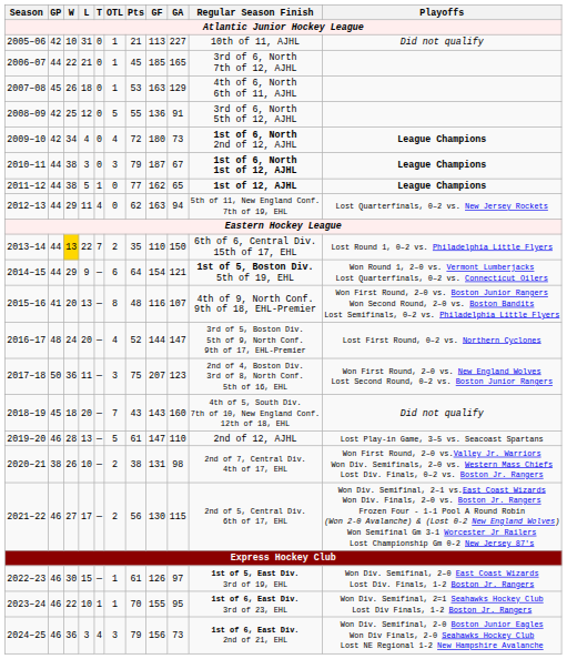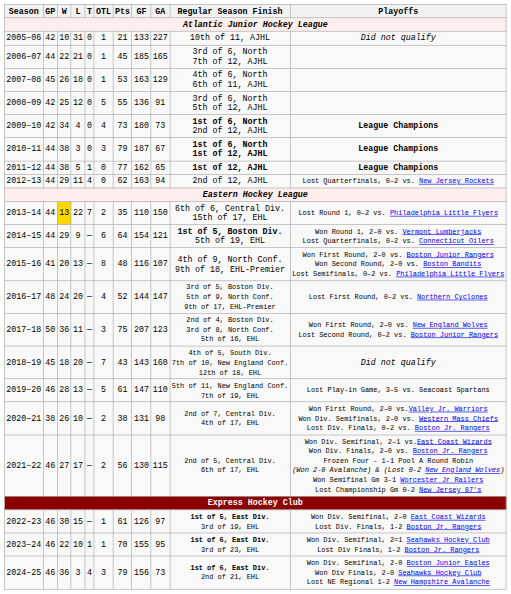 <table class="wikitable" style="text-align:center">
 <tr>
 <th>Season</th>
 <th>GP</th>
 <th>W</th>
 <th>L</th>
 <th>T</th>
 <th>OTL</th>
 <th>Pts</th>
 <th>GF</th>
 <th>GA</th>
 <th>Regular Season Finish</th>
 <th>Playoffs</th>
 </tr>
 <tr align="center" bgcolor="#ffeeee">
 <td colspan="11"><strong><em>Atlantic Junior Hockey League</em></strong></td>
 </tr>
 <tr>
 <td>2005–06</td>
 <td>42</td>
 <td>10</td>
 <td>31</td>
 <td>0</td>
 <td>1</td>
 <td>21</td>
-<td>113</td>
+<td>133</td>
 <td>227</td>
 <td>10th of 11, AJHL</td>
 <td><em>Did not qualify</em></td>
 </tr>
 <tr>
 <td>2006–07</td>
 <td>44</td>
 <td>22</td>
 <td>21</td>
 <td>0</td>
 <td>1</td>
 <td>45</td>
 <td>185</td>
 <td>165</td>
 <td>3rd of 6, North<br>7th of 12, AJHL</td>
 <td></td>
 </tr>
 <tr>
 <td>2007–08</td>
 <td>45</td>
 <td>26</td>
 <td>18</td>
 <td>0</td>
 <td>1</td>
 <td>53</td>
 <td>163</td>
 <td>129</td>
 <td>4th of 6, North<br>6th of 11, AJHL</td>
 <td></td>
 </tr>
 <tr>
 <td>2008–09</td>
 <td>42</td>
 <td>25</td>
 <td>12</td>
 <td>0</td>
 <td>5</td>
 <td>55</td>
 <td>136</td>
 <td>91</td>
 <td>3rd of 6, North<br>5th of 12, AJHL</td>
 <td></td>
 </tr>
 <tr>
 <td>2009–10</td>
 <td>42</td>
 <td>34</td>
 <td>4</td>
 <td>0</td>
 <td>4</td>
-<td>72</td>
+<td>73</td>
 <td>180</td>
 <td>73</td>
 <td><strong>1st of 6, North</strong><br>2nd of 12, AJHL</td>
 <td><strong>League Champions</strong></td>
 </tr>
 <tr>
 <td>2010–11</td>
 <td>44</td>
 <td>38</td>
 <td>3</td>
 <td>0</td>
 <td>3</td>
 <td>79</td>
 <td>187</td>
 <td>67</td>
 <td><strong>1st of 6, North<br>1st of 12, AJHL</strong></td>
 <td><strong>League Champions</strong></td>
 </tr>
 <tr>
 <td>2011–12</td>
 <td>44</td>
 <td>38</td>
 <td>5</td>
 <td>1</td>
 <td>0</td>
 <td>77</td>
 <td>162</td>
 <td>65</td>
 <td><strong>1st of 12, AJHL</strong></td>
 <td><strong>League Champions</strong></td>
 </tr>
 <tr>
 <td>2012–13</td>
 <td>44</td>
 <td>29</td>
 <td>11</td>
 <td>4</td>
 <td>0</td>
 <td>62</td>
 <td>163</td>
 <td>94</td>
-<td><small>5th of 11, New England Conf.<br>7th of 19, EHL</small></td>
+<td>2nd of 12, AJHL</td>
 <td><small>Lost Quarterfinals, 0–2 vs. <a href='#'>New Jersey Rockets</a></small></td>
 </tr>
 <tr align="center" bgcolor="#ffeeee">
 <td colspan="11"><strong><em>Eastern Hockey League</em></strong></td>
 </tr>
 <tr>
 <td>2013–14</td>
 <td>44</td>
 <td style="background: gold;">13</td>
 <td>22</td>
 <td>7</td>
 <td>2</td>
 <td>35</td>
 <td>110</td>
 <td>150</td>
 <td>6th of 6, Central Div.<br>15th of 17, EHL</td>
 <td><small>Lost Round 1, 0–2 vs. <a href='#'>Philadelphia Little Flyers</a></small></td>
 </tr>
 <tr>
 <td>2014–15</td>
 <td>44</td>
 <td>29</td>
 <td>9</td>
 <td>—</td>
 <td>6</td>
 <td>64</td>
 <td>154</td>
 <td>121</td>
 <td><strong>1st of 5, Boston Div.</strong><br>5th of 19, EHL</td>
 <td><small>Won Round 1, 2–0 vs. <a href='#'>Vermont Lumberjacks</a><br>Lost Quarterfinals, 0–2 vs. <a href='#'>Connecticut Oilers</a></small></td>
 </tr>
 <tr>
 <td>2015–16</td>
 <td>41</td>
 <td>20</td>
 <td>13</td>
 <td>—</td>
 <td>8</td>
 <td>48</td>
 <td>116</td>
 <td>107</td>
 <td>4th of 9, North Conf.<br>9th of 18, EHL-Premier</td>
 <td><small>Won First Round, 2–0 vs. <a href='#'>Boston Junior Rangers</a><br>Won Second Round, 2–0 vs. <a href='#'>Boston Bandits</a><br>Lost Semifinals, 0–2 vs. <a href='#'>Philadelphia Little Flyers</a></small></td>
 </tr>
 <tr>
 <td>2016–17</td>
 <td>48</td>
 <td>24</td>
 <td>20</td>
 <td>—</td>
 <td>4</td>
 <td>52</td>
 <td>144</td>
 <td>147</td>
 <td><small>3rd of 5, Boston Div.<br>5th of 9, North Conf.<br>9th of 17, EHL-Premier</small></td>
 <td><small>Lost First Round, 0–2 vs. <a href='#'>Northern Cyclones</a></small></td>
 </tr>
 <tr>
 <td>2017–18</td>
 <td>50</td>
 <td>36</td>
 <td>11</td>
 <td>—</td>
 <td>3</td>
 <td>75</td>
 <td>207</td>
 <td>123</td>
 <td><small>2nd of 4, Boston Div.<br>3rd of 8, North Conf.<br>5th of 16, EHL</small></td>
 <td><small>Won First Round, 2–0 vs. <a href='#'>New England Wolves</a><br>Lost Second Round, 0–2 vs. <a href='#'>Boston Junior Rangers</a></small></td>
 </tr>
 <tr>
 <td>2018–19</td>
 <td>45</td>
 <td>18</td>
 <td>20</td>
 <td>—</td>
 <td>7</td>
 <td>43</td>
 <td>143</td>
 <td>160</td>
 <td><small>4th of 5, South Div.<br>7th of 10, New England Conf.<br>12th of 18, EHL</small></td>
 <td><em>Did not qualify</em></td>
 </tr>
 <tr>
 <td>2019–20</td>
 <td>46</td>
 <td>28</td>
 <td>13</td>
 <td>—</td>
 <td>5</td>
 <td>61</td>
 <td>147</td>
 <td>110</td>
-<td>2nd of 12, AJHL</td>
+<td><small>5th of 11, New England Conf.<br>7th of 19, EHL</small></td>
 <td><small>Lost Play-in Game, 3–5 vs. Seacoast Spartans</small></td>
 </tr>
 <tr>
 <td>2020–21</td>
 <td>38</td>
 <td>26</td>
 <td>10</td>
 <td>—</td>
 <td>2</td>
 <td>38</td>
 <td>131</td>
 <td>98</td>
 <td><small>2nd of 7, Central Div.<br>4th of 17, EHL</small></td>
 <td><small>Won First Round, 2–0 vs.<a href='#'>Valley Jr. Warriors</a><br>Won Div. Semifinals, 2–0 vs. <a href='#'>Western Mass Chiefs</a><br>Lost Div. Finals, 0–2 vs. <a href='#'>Boston Jr. Rangers</a></small></td>
 </tr>
 <tr>
 <td>2021–22</td>
 <td>46</td>
 <td>27</td>
 <td>17</td>
 <td>—</td>
 <td>2</td>
 <td>56</td>
 <td>130</td>
 <td>115</td>
 <td><small>2nd of 5, Central Div.<br>6th of 17, EHL</small></td>
 <td><small>Won Div. Semifinal, 2–1 vs.<a href='#'>East Coast Wizards</a><br>Won Div. Finals, 2–0 vs. <a href='#'>Boston Jr. Rangers</a><br>Frozen Four - 1-1 Pool A Round Robin<br><em>(Won 2-0 Avalanche) & (Lost 0-2 <a href='#'>New England Wolves</a>)</em><br>Won Semifinal Gm 3-1 <a href='#'>Worcester Jr Railers</a><br>Lost Championship Gm 0-2 <a href='#'>New Jersey 87's</a></small></td>
 </tr>
 <tr align="center"  bgcolor="darkred"  style="color:#FFFFFF">
 <td colspan=12><strong>Express Hockey Club</strong></td>
 </tr>
 <tr>
 <td>2022–23</td>
 <td>46</td>
 <td>30</td>
 <td>15</td>
 <td>—</td>
 <td>1</td>
 <td>61</td>
 <td>126</td>
 <td>97</td>
 <td><small><strong>1st of 5, East Div.</strong><br>3rd of 19, EHL</small></td>
 <td><small>Won Div. Semifinal, 2–0 <a href='#'>East Coast Wizards</a><br>Lost Div. Finals, 1-2 <a href='#'>Boston Jr. Rangers</a></small></td>
 </tr>
 <tr>
 <td>2023–24</td>
 <td>46</td>
 <td>22</td>
 <td>10</td>
 <td>1</td>
 <td>1</td>
 <td>70</td>
 <td>155</td>
 <td>95</td>
 <td><small><strong>1st of 6, East Div.</strong><br>3rd of 23, EHL</small></td>
 <td><small>Won Div. Semifinal, 2=1 <a href='#'>Seahawks Hockey Club</a><br>Lost Div Finals, 1-2 <a href='#'>Boston Jr. Rangers</a></small></td>
 </tr>
 <tr>
 <td>2024–25</td>
 <td>46</td>
 <td>36</td>
 <td>3</td>
 <td>4</td>
 <td>3</td>
 <td>79</td>
 <td>156</td>
 <td>73</td>
 <td><small><strong>1st of 6, East Div.</strong><br>2nd of 21, EHL</small></td>
 <td><small>Won Div. Semifinal, 2-0 <a href='#'>Boston Junior Eagles</a><br>Won Div Finals, 2-0 <a href='#'>Seahawks Hockey Club</a><br>Lost NE Regional 1-2 <a href='#'>New Hampshire Avalanche</a></small></td>
 </tr>
 </table>
